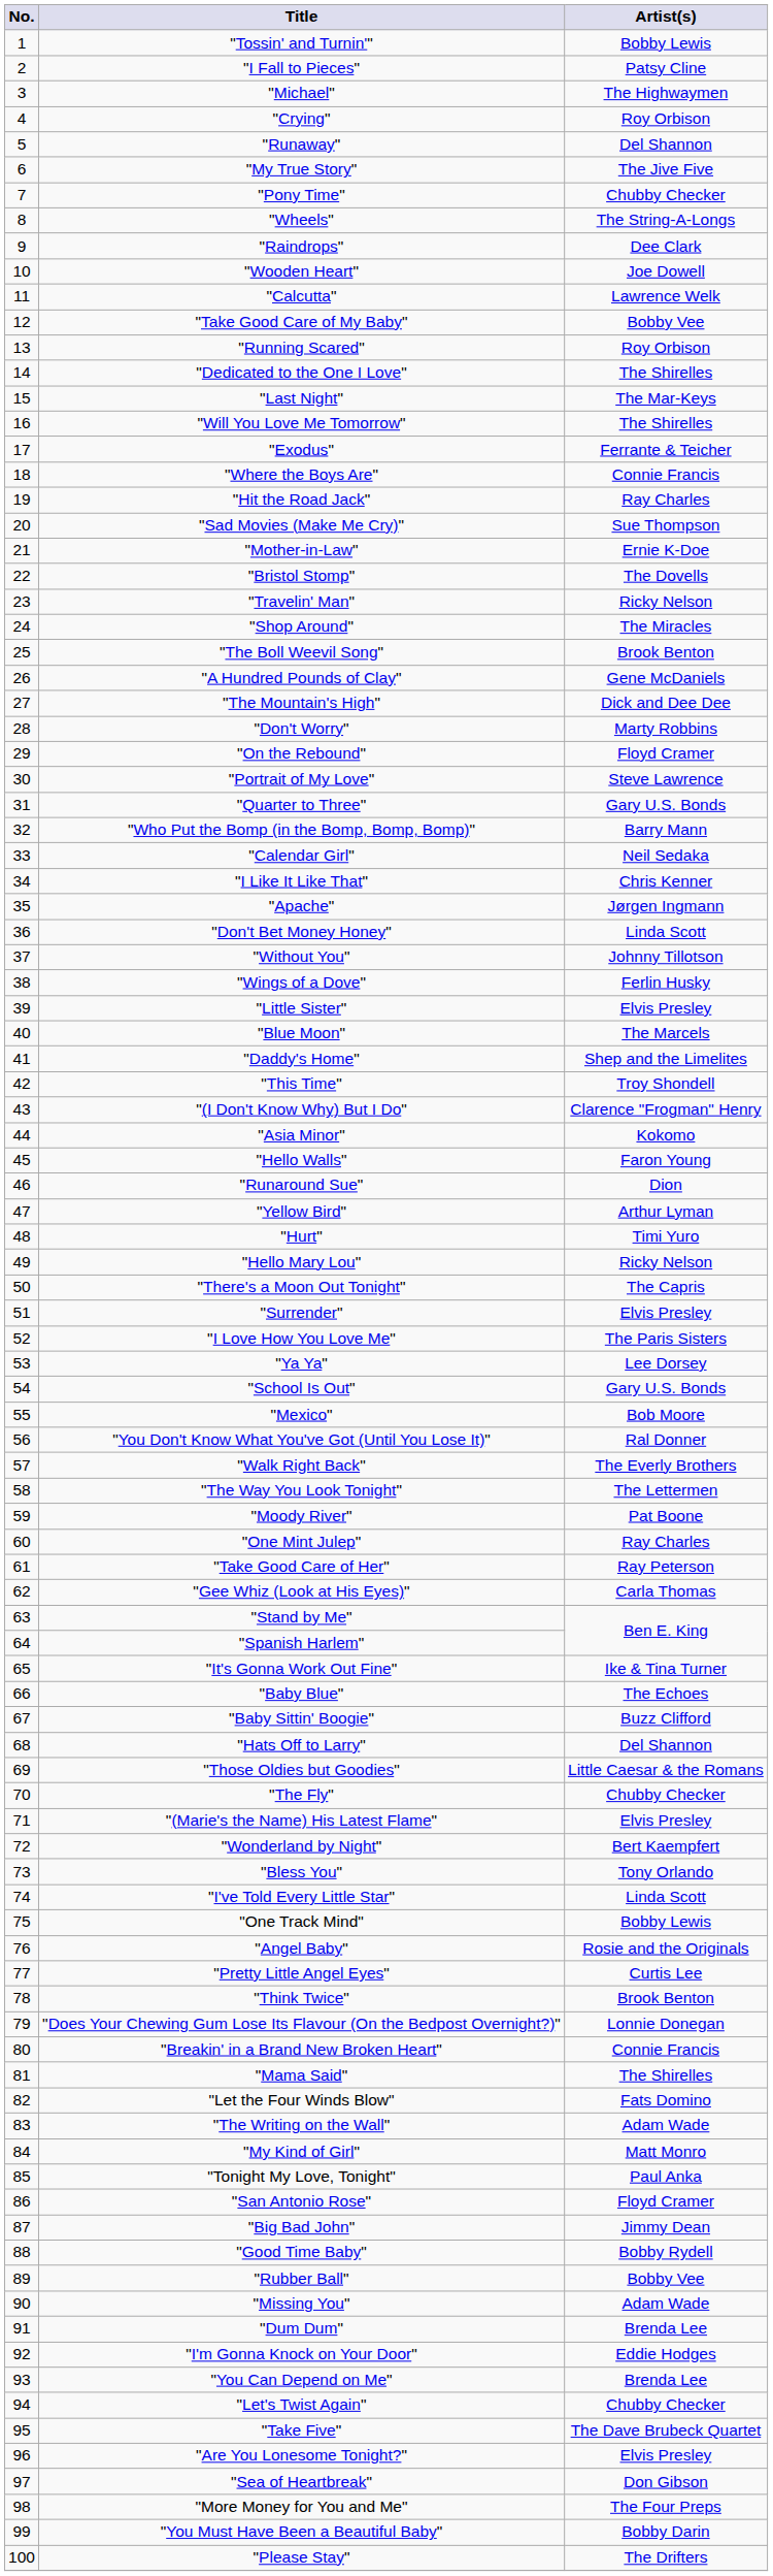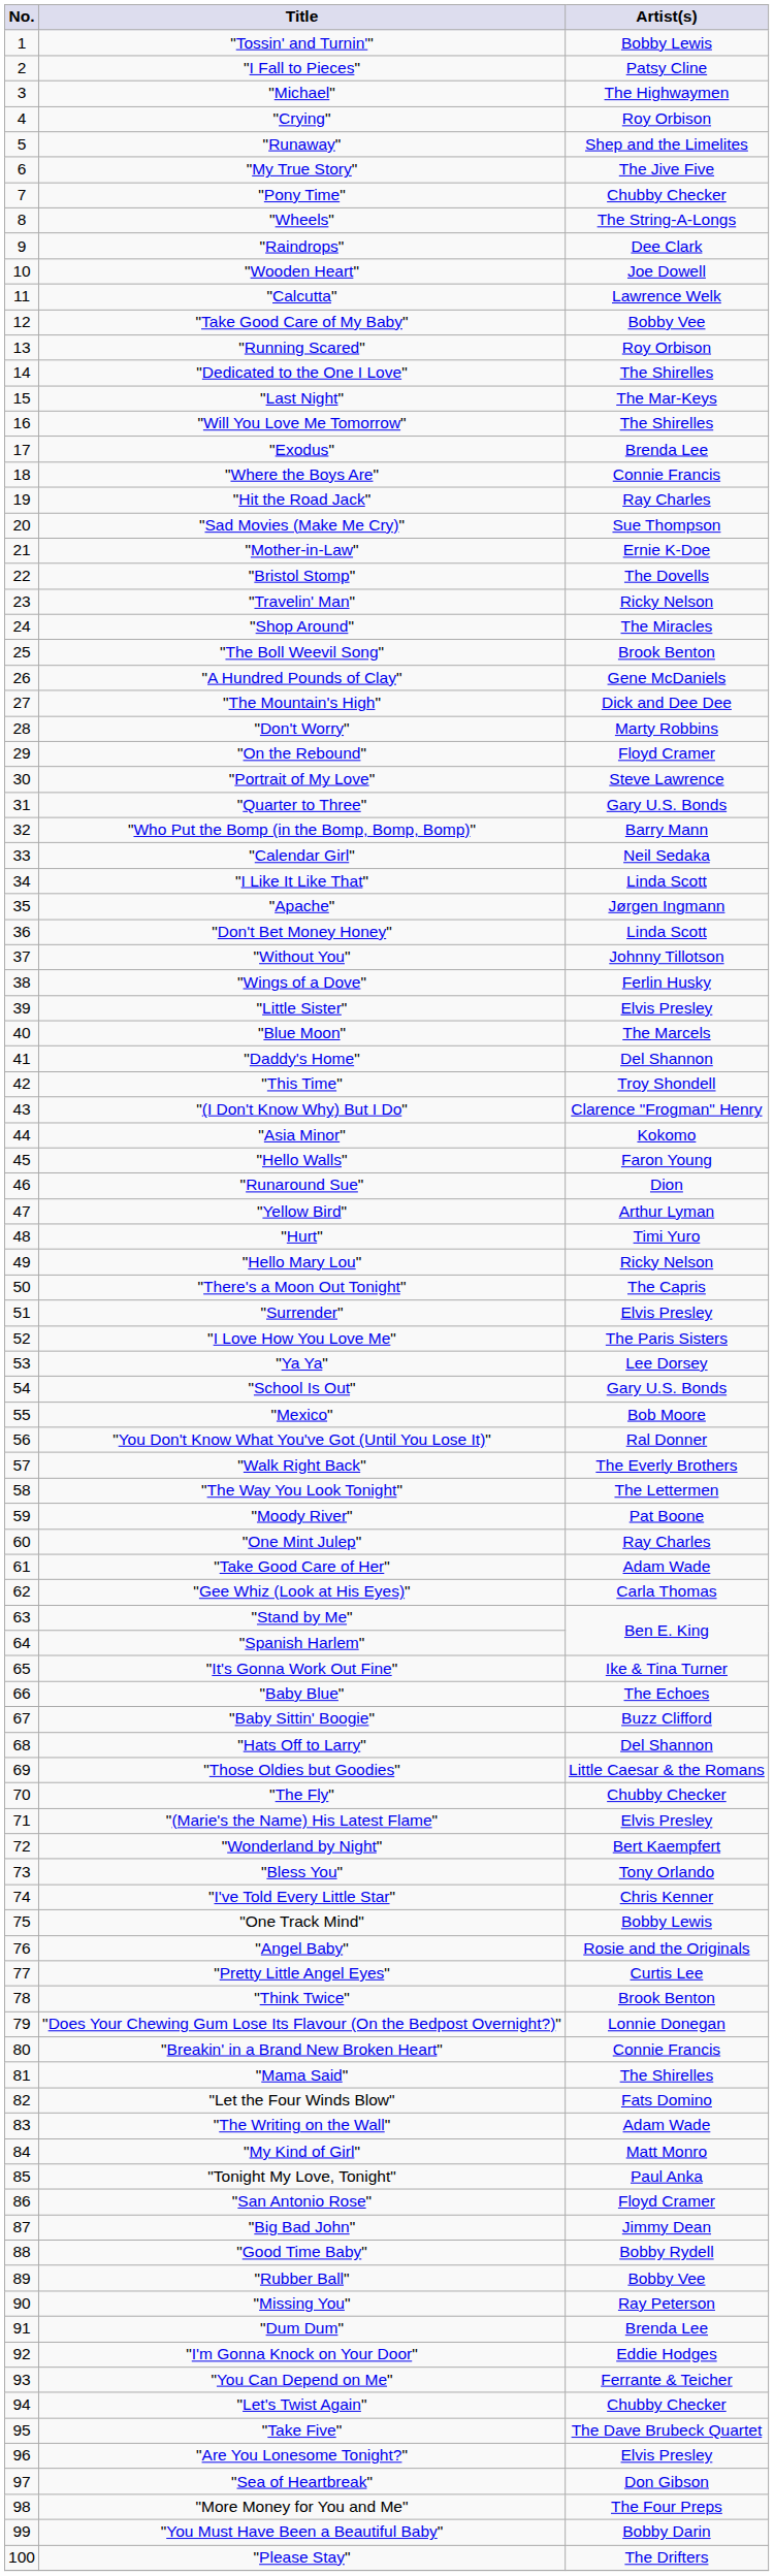 <table class="wikitable sortable" style="text-align: center">
 <tr>
 <th scope="col" style="background:#dde;">No.</th>
 <th scope="col" style="background:#dde;">Title</th>
 <th scope="col" style="background:#dde;">Artist(s)</th>
 </tr>
 <tr>
 <td>1</td>
 <td>"<a href='#'>Tossin' and Turnin'</a>"</td>
 <td><a href='#'>Bobby Lewis</a></td>
 </tr>
 <tr>
 <td>2</td>
 <td>"<a href='#'>I Fall to Pieces</a>"</td>
 <td><a href='#'>Patsy Cline</a></td>
 </tr>
 <tr>
 <td>3</td>
 <td>"<a href='#'>Michael</a>"</td>
 <td><a href='#'>The Highwaymen</a></td>
 </tr>
 <tr>
 <td>4</td>
 <td>"<a href='#'>Crying</a>"</td>
 <td><a href='#'>Roy Orbison</a></td>
 </tr>
 <tr>
 <td>5</td>
 <td>"<a href='#'>Runaway</a>"</td>
-<td><a href='#'>Del Shannon</a></td>
+<td><a href='#'>Shep and the Limelites</a></td>
 </tr>
 <tr>
 <td>6</td>
 <td>"<a href='#'>My True Story</a>"</td>
 <td><a href='#'>The Jive Five</a></td>
 </tr>
 <tr>
 <td>7</td>
 <td>"<a href='#'>Pony Time</a>"</td>
 <td><a href='#'>Chubby Checker</a></td>
 </tr>
 <tr>
 <td>8</td>
 <td>"<a href='#'>Wheels</a>"</td>
 <td><a href='#'>The String-A-Longs</a></td>
 </tr>
 <tr>
 <td>9</td>
 <td>"<a href='#'>Raindrops</a>"</td>
 <td><a href='#'>Dee Clark</a></td>
 </tr>
 <tr>
 <td>10</td>
 <td>"<a href='#'>Wooden Heart</a>"</td>
 <td><a href='#'>Joe Dowell</a></td>
 </tr>
 <tr>
 <td>11</td>
 <td>"<a href='#'>Calcutta</a>"</td>
 <td><a href='#'>Lawrence Welk</a></td>
 </tr>
 <tr>
 <td>12</td>
 <td>"<a href='#'>Take Good Care of My Baby</a>"</td>
 <td><a href='#'>Bobby Vee</a></td>
 </tr>
 <tr>
 <td>13</td>
 <td>"<a href='#'>Running Scared</a>"</td>
 <td><a href='#'>Roy Orbison</a></td>
 </tr>
 <tr>
 <td>14</td>
 <td>"<a href='#'>Dedicated to the One I Love</a>"</td>
 <td><a href='#'>The Shirelles</a></td>
 </tr>
 <tr>
 <td>15</td>
 <td>"<a href='#'>Last Night</a>"</td>
 <td><a href='#'>The Mar-Keys</a></td>
 </tr>
 <tr>
 <td>16</td>
 <td>"<a href='#'>Will You Love Me Tomorrow</a>"</td>
 <td><a href='#'>The Shirelles</a></td>
 </tr>
 <tr>
 <td>17</td>
 <td>"<a href='#'>Exodus</a>"</td>
-<td><a href='#'>Ferrante & Teicher</a></td>
+<td><a href='#'>Brenda Lee</a></td>
 </tr>
 <tr>
 <td>18</td>
 <td>"<a href='#'>Where the Boys Are</a>"</td>
 <td><a href='#'>Connie Francis</a></td>
 </tr>
 <tr>
 <td>19</td>
 <td>"<a href='#'>Hit the Road Jack</a>"</td>
 <td><a href='#'>Ray Charles</a></td>
 </tr>
 <tr>
 <td>20</td>
 <td>"<a href='#'>Sad Movies (Make Me Cry)</a>"</td>
 <td><a href='#'>Sue Thompson</a></td>
 </tr>
 <tr>
 <td>21</td>
 <td>"<a href='#'>Mother-in-Law</a>"</td>
 <td><a href='#'>Ernie K-Doe</a></td>
 </tr>
 <tr>
 <td>22</td>
 <td>"<a href='#'>Bristol Stomp</a>"</td>
 <td><a href='#'>The Dovells</a></td>
 </tr>
 <tr>
 <td>23</td>
 <td>"<a href='#'>Travelin' Man</a>"</td>
 <td><a href='#'>Ricky Nelson</a></td>
 </tr>
 <tr>
 <td>24</td>
 <td>"<a href='#'>Shop Around</a>"</td>
 <td><a href='#'>The Miracles</a></td>
 </tr>
 <tr>
 <td>25</td>
 <td>"<a href='#'>The Boll Weevil Song</a>"</td>
 <td><a href='#'>Brook Benton</a></td>
 </tr>
 <tr>
 <td>26</td>
 <td>"<a href='#'>A Hundred Pounds of Clay</a>"</td>
 <td><a href='#'>Gene McDaniels</a></td>
 </tr>
 <tr>
 <td>27</td>
 <td>"<a href='#'>The Mountain's High</a>"</td>
 <td><a href='#'>Dick and Dee Dee</a></td>
 </tr>
 <tr>
 <td>28</td>
 <td>"<a href='#'>Don't Worry</a>"</td>
 <td><a href='#'>Marty Robbins</a></td>
 </tr>
 <tr>
 <td>29</td>
 <td>"<a href='#'>On the Rebound</a>"</td>
 <td><a href='#'>Floyd Cramer</a></td>
 </tr>
 <tr>
 <td>30</td>
 <td>"<a href='#'>Portrait of My Love</a>"</td>
 <td><a href='#'>Steve Lawrence</a></td>
 </tr>
 <tr>
 <td>31</td>
 <td>"<a href='#'>Quarter to Three</a>"</td>
 <td><a href='#'>Gary U.S. Bonds</a></td>
 </tr>
 <tr>
 <td>32</td>
 <td>"<a href='#'>Who Put the Bomp (in the Bomp, Bomp, Bomp)</a>"</td>
 <td><a href='#'>Barry Mann</a></td>
 </tr>
 <tr>
 <td>33</td>
 <td>"<a href='#'>Calendar Girl</a>"</td>
 <td><a href='#'>Neil Sedaka</a></td>
 </tr>
 <tr>
 <td>34</td>
 <td>"<a href='#'>I Like It Like That</a>"</td>
-<td><a href='#'>Chris Kenner</a></td>
+<td><a href='#'>Linda Scott</a></td>
 </tr>
 <tr>
 <td>35</td>
 <td>"<a href='#'>Apache</a>"</td>
 <td><a href='#'>Jørgen Ingmann</a></td>
 </tr>
 <tr>
 <td>36</td>
 <td>"<a href='#'>Don't Bet Money Honey</a>"</td>
 <td><a href='#'>Linda Scott</a></td>
 </tr>
 <tr>
 <td>37</td>
 <td>"<a href='#'>Without You</a>"</td>
 <td><a href='#'>Johnny Tillotson</a></td>
 </tr>
 <tr>
 <td>38</td>
 <td>"<a href='#'>Wings of a Dove</a>"</td>
 <td><a href='#'>Ferlin Husky</a></td>
 </tr>
 <tr>
 <td>39</td>
 <td>"<a href='#'>Little Sister</a>"</td>
 <td><a href='#'>Elvis Presley</a></td>
 </tr>
 <tr>
 <td>40</td>
 <td>"<a href='#'>Blue Moon</a>"</td>
 <td><a href='#'>The Marcels</a></td>
 </tr>
 <tr>
 <td>41</td>
 <td>"<a href='#'>Daddy's Home</a>"</td>
-<td><a href='#'>Shep and the Limelites</a></td>
+<td><a href='#'>Del Shannon</a></td>
 </tr>
 <tr>
 <td>42</td>
 <td>"<a href='#'>This Time</a>"</td>
 <td><a href='#'>Troy Shondell</a></td>
 </tr>
 <tr>
 <td>43</td>
 <td>"<a href='#'>(I Don't Know Why) But I Do</a>"</td>
 <td><a href='#'>Clarence "Frogman" Henry</a></td>
 </tr>
 <tr>
 <td>44</td>
 <td>"<a href='#'>Asia Minor</a>"</td>
 <td><a href='#'>Kokomo</a></td>
 </tr>
 <tr>
 <td>45</td>
 <td>"<a href='#'>Hello Walls</a>"</td>
 <td><a href='#'>Faron Young</a></td>
 </tr>
 <tr>
 <td>46</td>
 <td>"<a href='#'>Runaround Sue</a>"</td>
 <td><a href='#'>Dion</a></td>
 </tr>
 <tr>
 <td>47</td>
 <td>"<a href='#'>Yellow Bird</a>"</td>
 <td><a href='#'>Arthur Lyman</a></td>
 </tr>
 <tr>
 <td>48</td>
 <td>"<a href='#'>Hurt</a>"</td>
 <td><a href='#'>Timi Yuro</a></td>
 </tr>
 <tr>
 <td>49</td>
 <td>"<a href='#'>Hello Mary Lou</a>"</td>
 <td><a href='#'>Ricky Nelson</a></td>
 </tr>
 <tr>
 <td>50</td>
 <td>"<a href='#'>There's a Moon Out Tonight</a>"</td>
 <td><a href='#'>The Capris</a></td>
 </tr>
 <tr>
 <td>51</td>
 <td>"<a href='#'>Surrender</a>"</td>
 <td><a href='#'>Elvis Presley</a></td>
 </tr>
 <tr>
 <td>52</td>
 <td>"<a href='#'>I Love How You Love Me</a>"</td>
 <td><a href='#'>The Paris Sisters</a></td>
 </tr>
 <tr>
 <td>53</td>
 <td>"<a href='#'>Ya Ya</a>"</td>
 <td><a href='#'>Lee Dorsey</a></td>
 </tr>
 <tr>
 <td>54</td>
 <td>"<a href='#'>School Is Out</a>"</td>
 <td><a href='#'>Gary U.S. Bonds</a></td>
 </tr>
 <tr>
 <td>55</td>
 <td>"<a href='#'>Mexico</a>"</td>
 <td><a href='#'>Bob Moore</a></td>
 </tr>
 <tr>
 <td>56</td>
 <td>"<a href='#'>You Don't Know What You've Got (Until You Lose It)</a>"</td>
 <td><a href='#'>Ral Donner</a></td>
 </tr>
 <tr>
 <td>57</td>
 <td>"<a href='#'>Walk Right Back</a>"</td>
 <td><a href='#'>The Everly Brothers</a></td>
 </tr>
 <tr>
 <td>58</td>
 <td>"<a href='#'>The Way You Look Tonight</a>"</td>
 <td><a href='#'>The Lettermen</a></td>
 </tr>
 <tr>
 <td>59</td>
 <td>"<a href='#'>Moody River</a>"</td>
 <td><a href='#'>Pat Boone</a></td>
 </tr>
 <tr>
 <td>60</td>
 <td>"<a href='#'>One Mint Julep</a>"</td>
 <td><a href='#'>Ray Charles</a></td>
 </tr>
 <tr>
 <td>61</td>
 <td>"<a href='#'>Take Good Care of Her</a>"</td>
-<td><a href='#'>Ray Peterson</a></td>
+<td><a href='#'>Adam Wade</a></td>
 </tr>
 <tr>
 <td>62</td>
 <td>"<a href='#'>Gee Whiz (Look at His Eyes)</a>"</td>
 <td><a href='#'>Carla Thomas</a></td>
 </tr>
 <tr>
 <td>63</td>
 <td>"<a href='#'>Stand by Me</a>"</td>
 <td rowspan="2"><a href='#'>Ben E. King</a></td>
 </tr>
 <tr>
 <td>64</td>
 <td>"<a href='#'>Spanish Harlem</a>"</td>
 </tr>
 <tr>
 <td>65</td>
 <td>"<a href='#'>It's Gonna Work Out Fine</a>"</td>
 <td><a href='#'>Ike & Tina Turner</a></td>
 </tr>
 <tr>
 <td>66</td>
 <td>"<a href='#'>Baby Blue</a>"</td>
 <td><a href='#'>The Echoes</a></td>
 </tr>
 <tr>
 <td>67</td>
 <td>"<a href='#'>Baby Sittin' Boogie</a>"</td>
 <td><a href='#'>Buzz Clifford</a></td>
 </tr>
 <tr>
 <td>68</td>
 <td>"<a href='#'>Hats Off to Larry</a>"</td>
 <td><a href='#'>Del Shannon</a></td>
 </tr>
 <tr>
 <td>69</td>
 <td>"<a href='#'>Those Oldies but Goodies</a>"</td>
 <td><a href='#'>Little Caesar & the Romans</a></td>
 </tr>
 <tr>
 <td>70</td>
 <td>"<a href='#'>The Fly</a>"</td>
 <td><a href='#'>Chubby Checker</a></td>
 </tr>
 <tr>
 <td>71</td>
 <td>"<a href='#'>(Marie's the Name) His Latest Flame</a>"</td>
 <td><a href='#'>Elvis Presley</a></td>
 </tr>
 <tr>
 <td>72</td>
 <td>"<a href='#'>Wonderland by Night</a>"</td>
 <td><a href='#'>Bert Kaempfert</a></td>
 </tr>
 <tr>
 <td>73</td>
 <td>"<a href='#'>Bless You</a>"</td>
 <td><a href='#'>Tony Orlando</a></td>
 </tr>
 <tr>
 <td>74</td>
 <td>"<a href='#'>I've Told Every Little Star</a>"</td>
-<td><a href='#'>Linda Scott</a></td>
+<td><a href='#'>Chris Kenner</a></td>
 </tr>
 <tr>
 <td>75</td>
 <td>"One Track Mind"</td>
 <td><a href='#'>Bobby Lewis</a></td>
 </tr>
 <tr>
 <td>76</td>
 <td>"<a href='#'>Angel Baby</a>"</td>
 <td><a href='#'>Rosie and the Originals</a></td>
 </tr>
 <tr>
 <td>77</td>
 <td>"<a href='#'>Pretty Little Angel Eyes</a>"</td>
 <td><a href='#'>Curtis Lee</a></td>
 </tr>
 <tr>
 <td>78</td>
 <td>"<a href='#'>Think Twice</a>"</td>
 <td><a href='#'>Brook Benton</a></td>
 </tr>
 <tr>
 <td>79</td>
 <td>"<a href='#'>Does Your Chewing Gum Lose Its Flavour (On the Bedpost Overnight?)</a>"</td>
 <td><a href='#'>Lonnie Donegan</a></td>
 </tr>
 <tr>
 <td>80</td>
 <td>"<a href='#'>Breakin' in a Brand New Broken Heart</a>"</td>
 <td><a href='#'>Connie Francis</a></td>
 </tr>
 <tr>
 <td>81</td>
 <td>"<a href='#'>Mama Said</a>"</td>
 <td><a href='#'>The Shirelles</a></td>
 </tr>
 <tr>
 <td>82</td>
 <td>"Let the Four Winds Blow"</td>
 <td><a href='#'>Fats Domino</a></td>
 </tr>
 <tr>
 <td>83</td>
 <td>"<a href='#'>The Writing on the Wall</a>"</td>
 <td><a href='#'>Adam Wade</a></td>
 </tr>
 <tr>
 <td>84</td>
 <td>"<a href='#'>My Kind of Girl</a>"</td>
 <td><a href='#'>Matt Monro</a></td>
 </tr>
 <tr>
 <td>85</td>
 <td>"Tonight My Love, Tonight"</td>
 <td><a href='#'>Paul Anka</a></td>
 </tr>
 <tr>
 <td>86</td>
 <td>"<a href='#'>San Antonio Rose</a>"</td>
 <td><a href='#'>Floyd Cramer</a></td>
 </tr>
 <tr>
 <td>87</td>
 <td>"<a href='#'>Big Bad John</a>"</td>
 <td><a href='#'>Jimmy Dean</a></td>
 </tr>
 <tr>
 <td>88</td>
 <td>"<a href='#'>Good Time Baby</a>"</td>
 <td><a href='#'>Bobby Rydell</a></td>
 </tr>
 <tr>
 <td>89</td>
 <td>"<a href='#'>Rubber Ball</a>"</td>
 <td><a href='#'>Bobby Vee</a></td>
 </tr>
 <tr>
 <td>90</td>
 <td>"<a href='#'>Missing You</a>"</td>
-<td><a href='#'>Adam Wade</a></td>
+<td><a href='#'>Ray Peterson</a></td>
 </tr>
 <tr>
 <td>91</td>
 <td>"<a href='#'>Dum Dum</a>"</td>
 <td><a href='#'>Brenda Lee</a></td>
 </tr>
 <tr>
 <td>92</td>
 <td>"<a href='#'>I'm Gonna Knock on Your Door</a>"</td>
 <td><a href='#'>Eddie Hodges</a></td>
 </tr>
 <tr>
 <td>93</td>
 <td>"<a href='#'>You Can Depend on Me</a>"</td>
-<td><a href='#'>Brenda Lee</a></td>
+<td><a href='#'>Ferrante & Teicher</a></td>
 </tr>
 <tr>
 <td>94</td>
 <td>"<a href='#'>Let's Twist Again</a>"</td>
 <td><a href='#'>Chubby Checker</a></td>
 </tr>
 <tr>
 <td>95</td>
 <td>"<a href='#'>Take Five</a>"</td>
 <td><a href='#'>The Dave Brubeck Quartet</a></td>
 </tr>
 <tr>
 <td>96</td>
 <td>"<a href='#'>Are You Lonesome Tonight?</a>"</td>
 <td><a href='#'>Elvis Presley</a></td>
 </tr>
 <tr>
 <td>97</td>
 <td>"<a href='#'>Sea of Heartbreak</a>"</td>
 <td><a href='#'>Don Gibson</a></td>
 </tr>
 <tr>
 <td>98</td>
 <td>"More Money for You and Me"</td>
 <td><a href='#'>The Four Preps</a></td>
 </tr>
 <tr>
 <td>99</td>
 <td>"<a href='#'>You Must Have Been a Beautiful Baby</a>"</td>
 <td><a href='#'>Bobby Darin</a></td>
 </tr>
 <tr>
 <td>100</td>
 <td>"<a href='#'>Please Stay</a>"</td>
 <td><a href='#'>The Drifters</a></td>
 </tr>
 <tr>
 </tr>
 </table>
